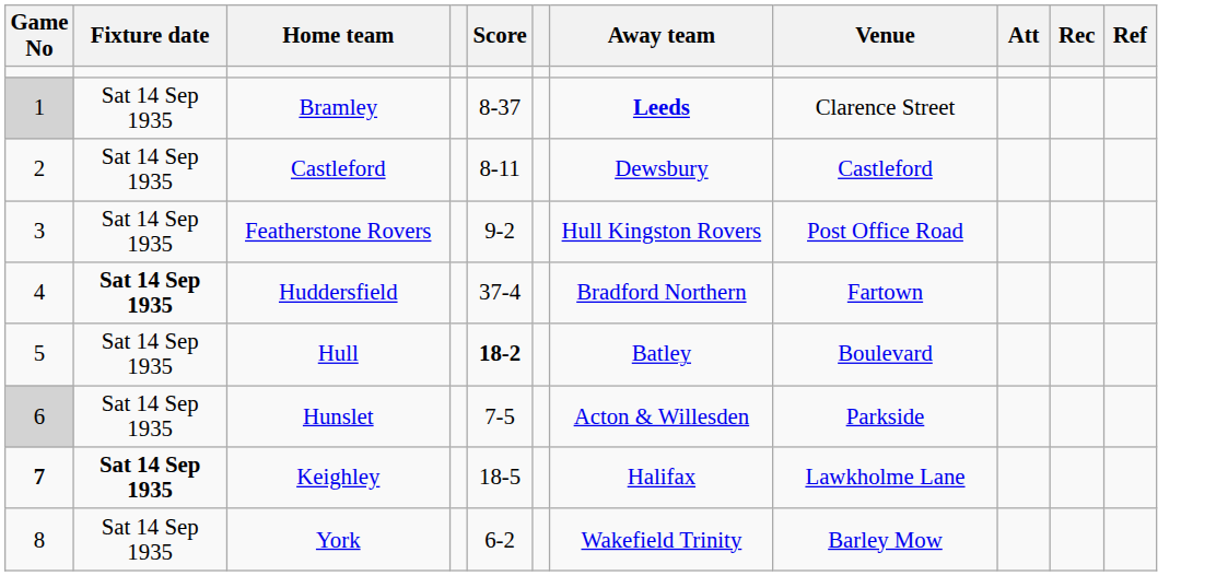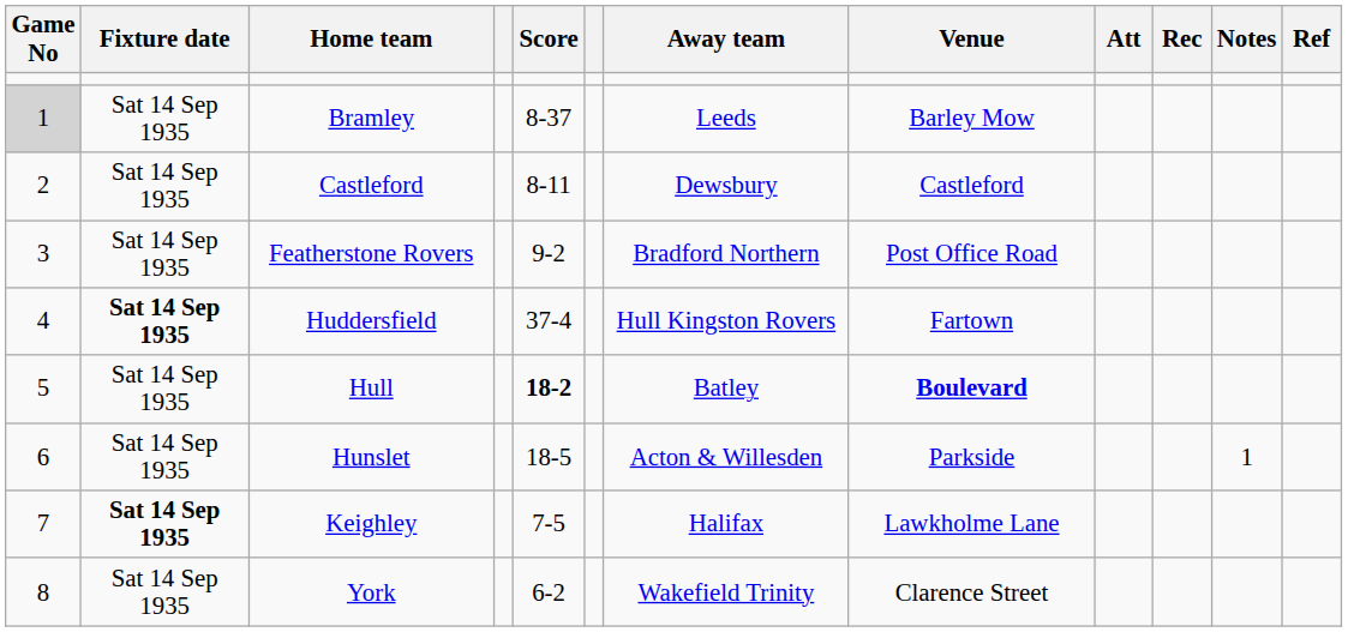 <table class="wikitable" style="text-align:center;">
 <tr>
 <th width=20 abbr="No">Game No</th>
 <th width=100 abbr="Date">Fixture date</th>
 <th width=150 abbr="Home team">Home team</th>
 <th width=5 abbr="space"></th>
 <th width=20 abbr="Score">Score</th>
 <th width=5 abbr="space"></th>
 <th width=150 abbr="Away team">Away team</th>
 <th width=150 abbr="Venue">Venue</th>
 <th width=30 abbr="Att">Att</th>
 <th width=30 abbr="Rec">Rec</th>
+<th width=20 abbr="Notes">Notes</th>
 <th width=30 abbr="Ref">Ref</th>
 </tr>
 <tr>
+<td></td>
 <td></td>
 <td></td>
 <td></td>
 <td></td>
 <td></td>
 <td></td>
 <td></td>
 <td></td>
 <td></td>
 <td></td>
 <td></td>
 </tr>
 <tr>
 <td style="background: lightgrey;">1</td>
 <td>Sat 14 Sep 1935</td>
 <td><a href='#'>Bramley</a></td>
 <td></td>
 <td>8-37</td>
 <td></td>
-<td><strong><a href='#'>Leeds</a></strong></td>
-<td>Clarence Street</td>
+<td><a href='#'>Leeds</a></td>
+<td><a href='#'>Barley Mow</a></td>
+<td></td>
 <td></td>
 <td></td>
 <td></td>
 </tr>
 <tr>
 <td>2</td>
 <td>Sat 14 Sep 1935</td>
 <td><a href='#'>Castleford</a></td>
 <td></td>
 <td>8-11</td>
 <td></td>
 <td><a href='#'>Dewsbury</a></td>
 <td><a href='#'>Castleford</a></td>
 <td></td>
 <td></td>
 <td></td>
+<td></td>
 </tr>
 <tr>
 <td>3</td>
 <td>Sat 14 Sep 1935</td>
 <td><a href='#'>Featherstone Rovers</a></td>
 <td></td>
 <td>9-2</td>
 <td></td>
-<td><a href='#'>Hull Kingston Rovers</a></td>
+<td><a href='#'>Bradford Northern</a></td>
 <td><a href='#'>Post Office Road</a></td>
+<td></td>
 <td></td>
 <td></td>
 <td></td>
 </tr>
 <tr>
 <td>4</td>
 <td><strong>Sat 14 Sep 1935</strong></td>
 <td><a href='#'>Huddersfield</a></td>
 <td></td>
 <td>37-4</td>
 <td></td>
-<td><a href='#'>Bradford Northern</a></td>
+<td><a href='#'>Hull Kingston Rovers</a></td>
 <td><a href='#'>Fartown</a></td>
+<td></td>
 <td></td>
 <td></td>
 <td></td>
 </tr>
 <tr>
 <td>5</td>
 <td>Sat 14 Sep 1935</td>
 <td><a href='#'>Hull</a></td>
 <td></td>
 <td><strong>18-2</strong></td>
 <td></td>
 <td><a href='#'>Batley</a></td>
-<td><a href='#'>Boulevard</a></td>
+<td><strong><a href='#'>Boulevard</a></strong></td>
+<td></td>
 <td></td>
 <td></td>
 <td></td>
 </tr>
 <tr>
-<td style="background: lightgrey;">6</td>
+<td>6</td>
 <td>Sat 14 Sep 1935</td>
 <td><a href='#'>Hunslet</a></td>
 <td></td>
-<td>7-5</td>
+<td>18-5</td>
 <td></td>
 <td><a href='#'>Acton & Willesden</a></td>
 <td><a href='#'>Parkside</a></td>
 <td></td>
 <td></td>
+<td>1</td>
 <td></td>
 </tr>
 <tr>
-<td><strong>7</strong></td>
+<td>7</td>
 <td><strong>Sat 14 Sep 1935</strong></td>
 <td><a href='#'>Keighley</a></td>
 <td></td>
-<td>18-5</td>
+<td>7-5</td>
 <td></td>
 <td><a href='#'>Halifax</a></td>
 <td><a href='#'>Lawkholme Lane</a></td>
+<td></td>
 <td></td>
 <td></td>
 <td></td>
 </tr>
 <tr>
 <td>8</td>
 <td>Sat 14 Sep 1935</td>
 <td><a href='#'>York</a></td>
 <td></td>
 <td>6-2</td>
 <td></td>
 <td><a href='#'>Wakefield Trinity</a></td>
-<td><a href='#'>Barley Mow</a></td>
+<td>Clarence Street</td>
+<td></td>
 <td></td>
 <td></td>
 <td></td>
 </tr>
 </table>
